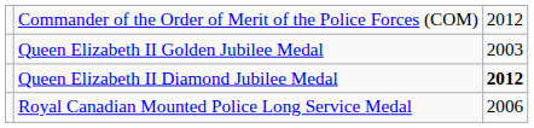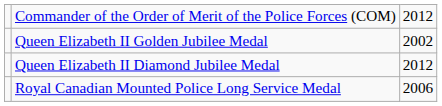 <table class="wikitable">
 <tr>
 <td></td>
 <td><a href='#'>Commander of the Order of Merit of the Police Forces</a> (COM)</td>
 <td>2012</td>
 </tr>
 <tr>
 <td></td>
 <td><a href='#'>Queen Elizabeth II Golden Jubilee Medal</a></td>
-<td>2003</td>
+<td>2002</td>
 </tr>
 <tr>
 <td></td>
 <td><a href='#'>Queen Elizabeth II Diamond Jubilee Medal</a></td>
-<td><strong>2012</strong></td>
+<td>2012</td>
 </tr>
 <tr>
 <td></td>
 <td><a href='#'>Royal Canadian Mounted Police Long Service Medal</a></td>
 <td>2006</td>
 </tr>
 </table>
